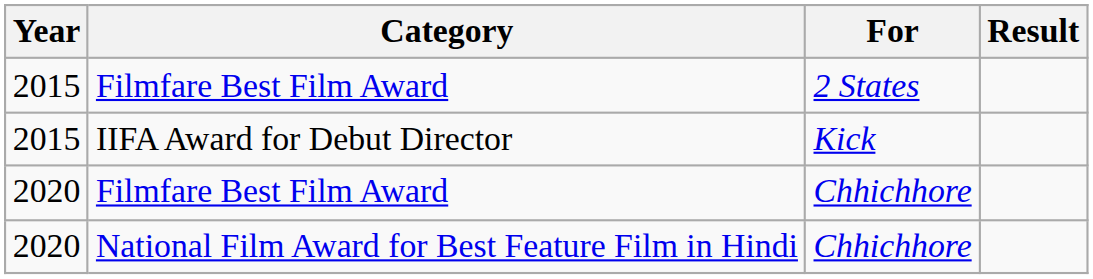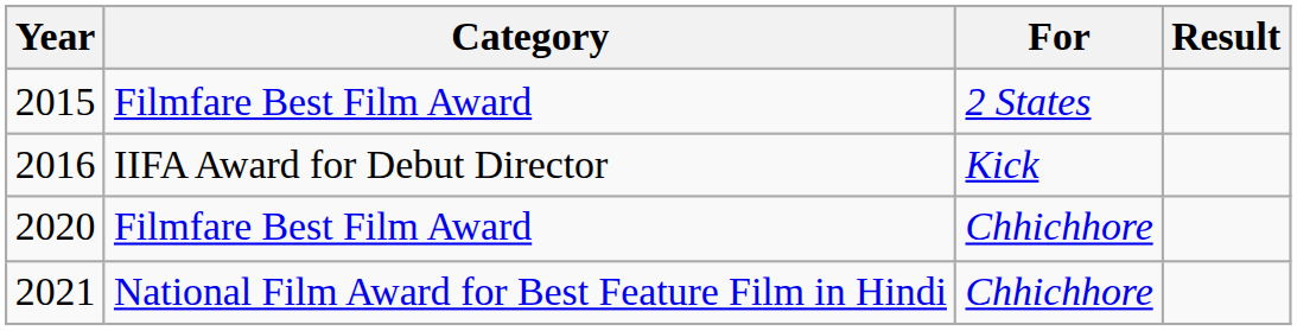 <table class= "wikitable sortable">
 <tr>
 <th>Year</th>
 <th>Category</th>
 <th>For</th>
 <th>Result</th>
 </tr>
 <tr>
 <td>2015</td>
 <td><a href='#'>Filmfare Best Film Award</a></td>
 <td><em><a href='#'>2 States</a></em></td>
 <td></td>
 </tr>
 <tr>
-<td>2015</td>
+<td>2016</td>
 <td>IIFA Award for Debut Director</td>
 <td><em><a href='#'>Kick</a></em></td>
 <td></td>
 </tr>
 <tr>
 <td>2020</td>
 <td><a href='#'>Filmfare Best Film Award</a></td>
 <td><em><a href='#'>Chhichhore</a></em></td>
 <td></td>
 </tr>
 <tr>
-<td>2020</td>
+<td>2021</td>
 <td><a href='#'>National Film Award for Best Feature Film in Hindi</a></td>
 <td><em><a href='#'>Chhichhore</a></em></td>
 <td></td>
 </tr>
 </table>
